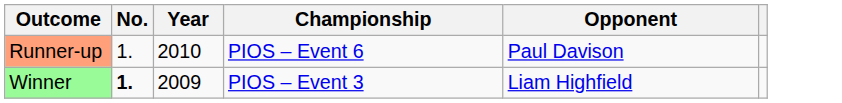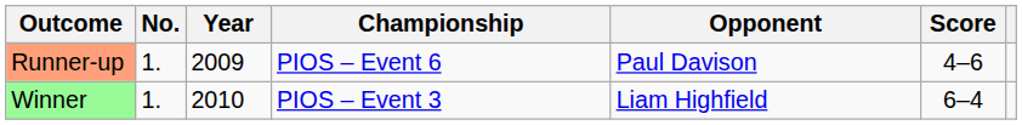 <table class="sortable wikitable">
 <tr>
 <th width="80">Outcome</th>
 <th width="20">No.</th>
 <th width="50">Year</th>
 <th style="width:220px;">Championship</th>
 <th style="width:200px;">Opponent</th>
+<th style="width:50px;">Score</th>
 <th></th>
 </tr>
 <tr>
 <td style="background:#ffa07a;">Runner-up</td>
 <td>1.</td>
-<td>2010</td>
+<td>2009</td>
 <td><a href='#'>PIOS – Event 6</a></td>
 <td> <a href='#'>Paul Davison</a></td>
+<td align="center">4–6</td>
 <td></td>
 </tr>
 <tr>
 <td style="background:#98fb98;">Winner</td>
-<td><strong>1.</strong></td>
-<td>2009</td>
+<td>1.</td>
+<td>2010</td>
 <td><a href='#'>PIOS – Event 3</a></td>
 <td> <a href='#'>Liam Highfield</a></td>
+<td align="center">6–4</td>
 <td></td>
 </tr>
 </table>
